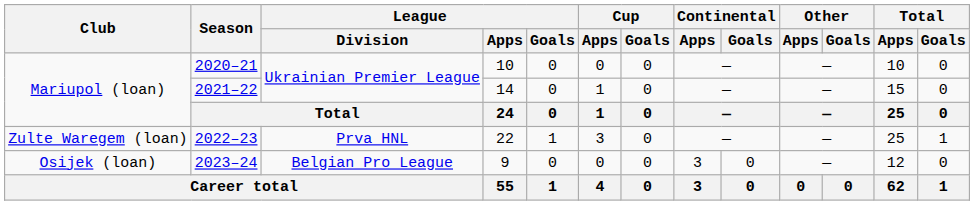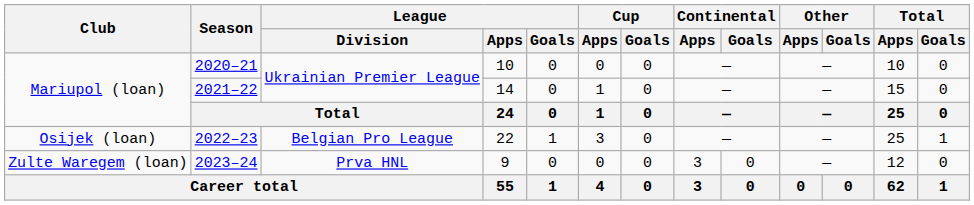 <table class="wikitable" style="text-align:center">
 <tr>
 <th rowspan="2">Club</th>
 <th rowspan="2">Season</th>
 <th colspan="3">League</th>
 <th colspan="2">Cup</th>
 <th colspan="2">Continental</th>
 <th colspan="2">Other</th>
 <th colspan="2">Total</th>
 </tr>
 <tr>
 <th>Division</th>
 <th>Apps</th>
 <th>Goals</th>
 <th>Apps</th>
 <th>Goals</th>
 <th>Apps</th>
 <th>Goals</th>
 <th>Apps</th>
 <th>Goals</th>
 <th>Apps</th>
 <th>Goals</th>
 </tr>
 <tr>
 <td rowspan="3"><a href='#'>Mariupol</a> (loan)</td>
 <td><a href='#'>2020–21</a></td>
 <td rowspan="2"><a href='#'>Ukrainian Premier League</a></td>
 <td>10</td>
 <td>0</td>
 <td>0</td>
 <td>0</td>
 <td colspan="2">—</td>
 <td colspan="2">—</td>
 <td>10</td>
 <td>0</td>
 </tr>
 <tr>
 <td><a href='#'>2021–22</a></td>
 <td>14</td>
 <td>0</td>
 <td>1</td>
 <td>0</td>
 <td colspan="2">—</td>
 <td colspan="2">—</td>
 <td>15</td>
 <td>0</td>
 </tr>
 <tr>
 <th colspan="2">Total</th>
 <th>24</th>
 <th>0</th>
 <th>1</th>
 <th>0</th>
 <th colspan="2">—</th>
 <th colspan="2">—</th>
 <th>25</th>
 <th>0</th>
 </tr>
 <tr>
-<td><a href='#'>Zulte Waregem</a> (loan)</td>
+<td><a href='#'>Osijek</a> (loan)</td>
 <td><a href='#'>2022–23</a></td>
-<td><a href='#'>Prva HNL</a></td>
+<td><a href='#'>Belgian Pro League</a></td>
 <td>22</td>
 <td>1</td>
 <td>3</td>
 <td>0</td>
 <td colspan="2">—</td>
 <td colspan="2">—</td>
 <td>25</td>
 <td>1</td>
 </tr>
 <tr>
-<td><a href='#'>Osijek</a> (loan)</td>
+<td><a href='#'>Zulte Waregem</a> (loan)</td>
 <td><a href='#'>2023–24</a></td>
-<td><a href='#'>Belgian Pro League</a></td>
+<td><a href='#'>Prva HNL</a></td>
 <td>9</td>
 <td>0</td>
 <td>0</td>
 <td>0</td>
 <td>3</td>
 <td>0</td>
 <td colspan="2">—</td>
 <td>12</td>
 <td>0</td>
 </tr>
 <tr>
 <th colspan="3">Career total</th>
 <th>55</th>
 <th>1</th>
 <th>4</th>
 <th>0</th>
 <th>3</th>
 <th>0</th>
 <th>0</th>
 <th>0</th>
 <th>62</th>
 <th>1</th>
 </tr>
 </table>
